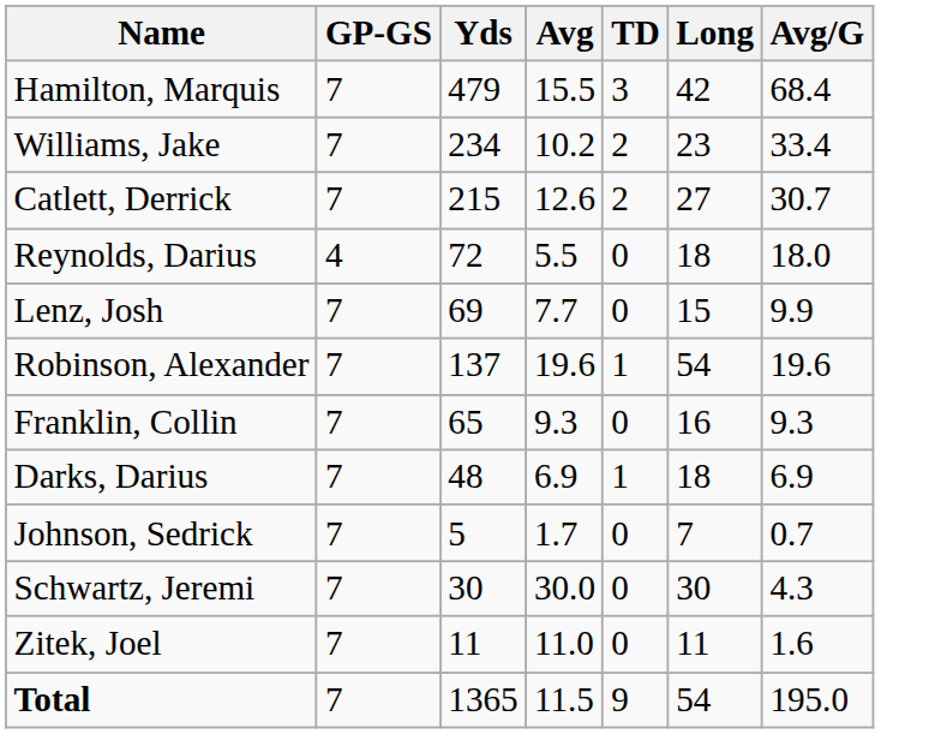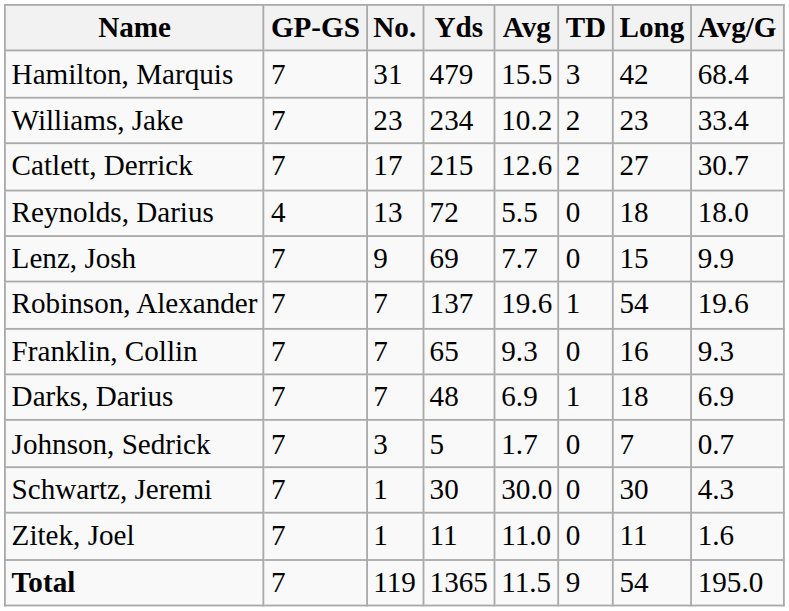 <table class="wikitable" style="white-space:nowrap;">
 <tr>
 <th>Name</th>
 <th>GP-GS</th>
+<th>No.</th>
 <th>Yds</th>
 <th>Avg</th>
 <th>TD</th>
 <th>Long</th>
 <th>Avg/G</th>
 </tr>
 <tr>
 <td>Hamilton, Marquis</td>
 <td>7</td>
+<td>31</td>
 <td>479</td>
 <td>15.5</td>
 <td>3</td>
 <td>42</td>
 <td>68.4</td>
 </tr>
 <tr>
 <td>Williams, Jake</td>
 <td>7</td>
+<td>23</td>
 <td>234</td>
 <td>10.2</td>
 <td>2</td>
 <td>23</td>
 <td>33.4</td>
 </tr>
 <tr>
 <td>Catlett, Derrick</td>
 <td>7</td>
+<td>17</td>
 <td>215</td>
 <td>12.6</td>
 <td>2</td>
 <td>27</td>
 <td>30.7</td>
 </tr>
 <tr>
 <td>Reynolds, Darius</td>
 <td>4</td>
+<td>13</td>
 <td>72</td>
 <td>5.5</td>
 <td>0</td>
 <td>18</td>
 <td>18.0</td>
 </tr>
 <tr>
 <td>Lenz, Josh</td>
 <td>7</td>
+<td>9</td>
 <td>69</td>
 <td>7.7</td>
 <td>0</td>
 <td>15</td>
 <td>9.9</td>
 </tr>
 <tr>
 <td>Robinson, Alexander</td>
+<td>7</td>
 <td>7</td>
 <td>137</td>
 <td>19.6</td>
 <td>1</td>
 <td>54</td>
 <td>19.6</td>
 </tr>
 <tr>
 <td>Franklin, Collin</td>
 <td>7</td>
+<td>7</td>
 <td>65</td>
 <td>9.3</td>
 <td>0</td>
 <td>16</td>
 <td>9.3</td>
 </tr>
 <tr>
 <td>Darks, Darius</td>
+<td>7</td>
 <td>7</td>
 <td>48</td>
 <td>6.9</td>
 <td>1</td>
 <td>18</td>
 <td>6.9</td>
 </tr>
 <tr>
 <td>Johnson, Sedrick</td>
 <td>7</td>
+<td>3</td>
 <td>5</td>
 <td>1.7</td>
 <td>0</td>
 <td>7</td>
 <td>0.7</td>
 </tr>
 <tr>
 <td>Schwartz, Jeremi</td>
 <td>7</td>
+<td>1</td>
 <td>30</td>
 <td>30.0</td>
 <td>0</td>
 <td>30</td>
 <td>4.3</td>
 </tr>
 <tr>
 <td>Zitek, Joel</td>
 <td>7</td>
+<td>1</td>
 <td>11</td>
 <td>11.0</td>
 <td>0</td>
 <td>11</td>
 <td>1.6</td>
 </tr>
 <tr>
 <td><strong>Total</strong></td>
 <td>7</td>
+<td>119</td>
 <td>1365</td>
 <td>11.5</td>
 <td>9</td>
 <td>54</td>
 <td>195.0</td>
 </tr>
 </table>
